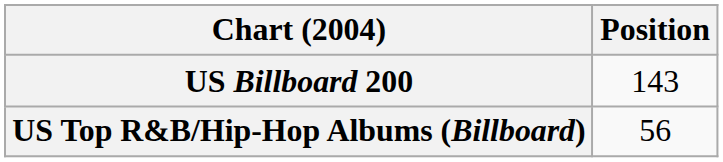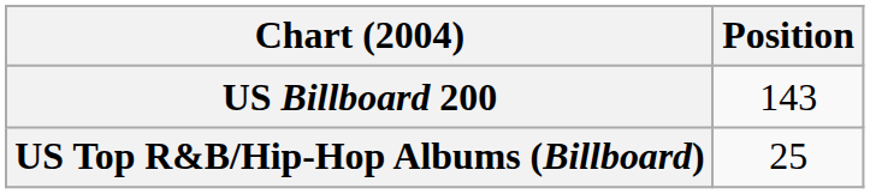 <table class="wikitable sortable plainrowheaders">
 <tr>
 <th scope="col">Chart (2004)</th>
 <th scope="col">Position</th>
 </tr>
 <tr>
 <th scope="row">US <em>Billboard</em> 200</th>
 <td style="text-align:center;">143</td>
 </tr>
 <tr>
 <th scope="row">US Top R&B/Hip-Hop Albums (<em>Billboard</em>)</th>
-<td style="text-align:center;">56</td>
+<td style="text-align:center;">25</td>
 </tr>
 </table>
